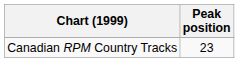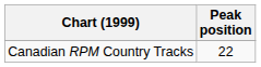 <table class="wikitable sortable">
 <tr>
 <th align="left">Chart (1999)</th>
 <th align="center">Peak<br>position</th>
 </tr>
 <tr>
 </tr>
 <tr>
 <td align="left">Canadian <em>RPM</em> Country Tracks</td>
-<td align="center">23</td>
+<td align="center">22</td>
 </tr>
 </table>
